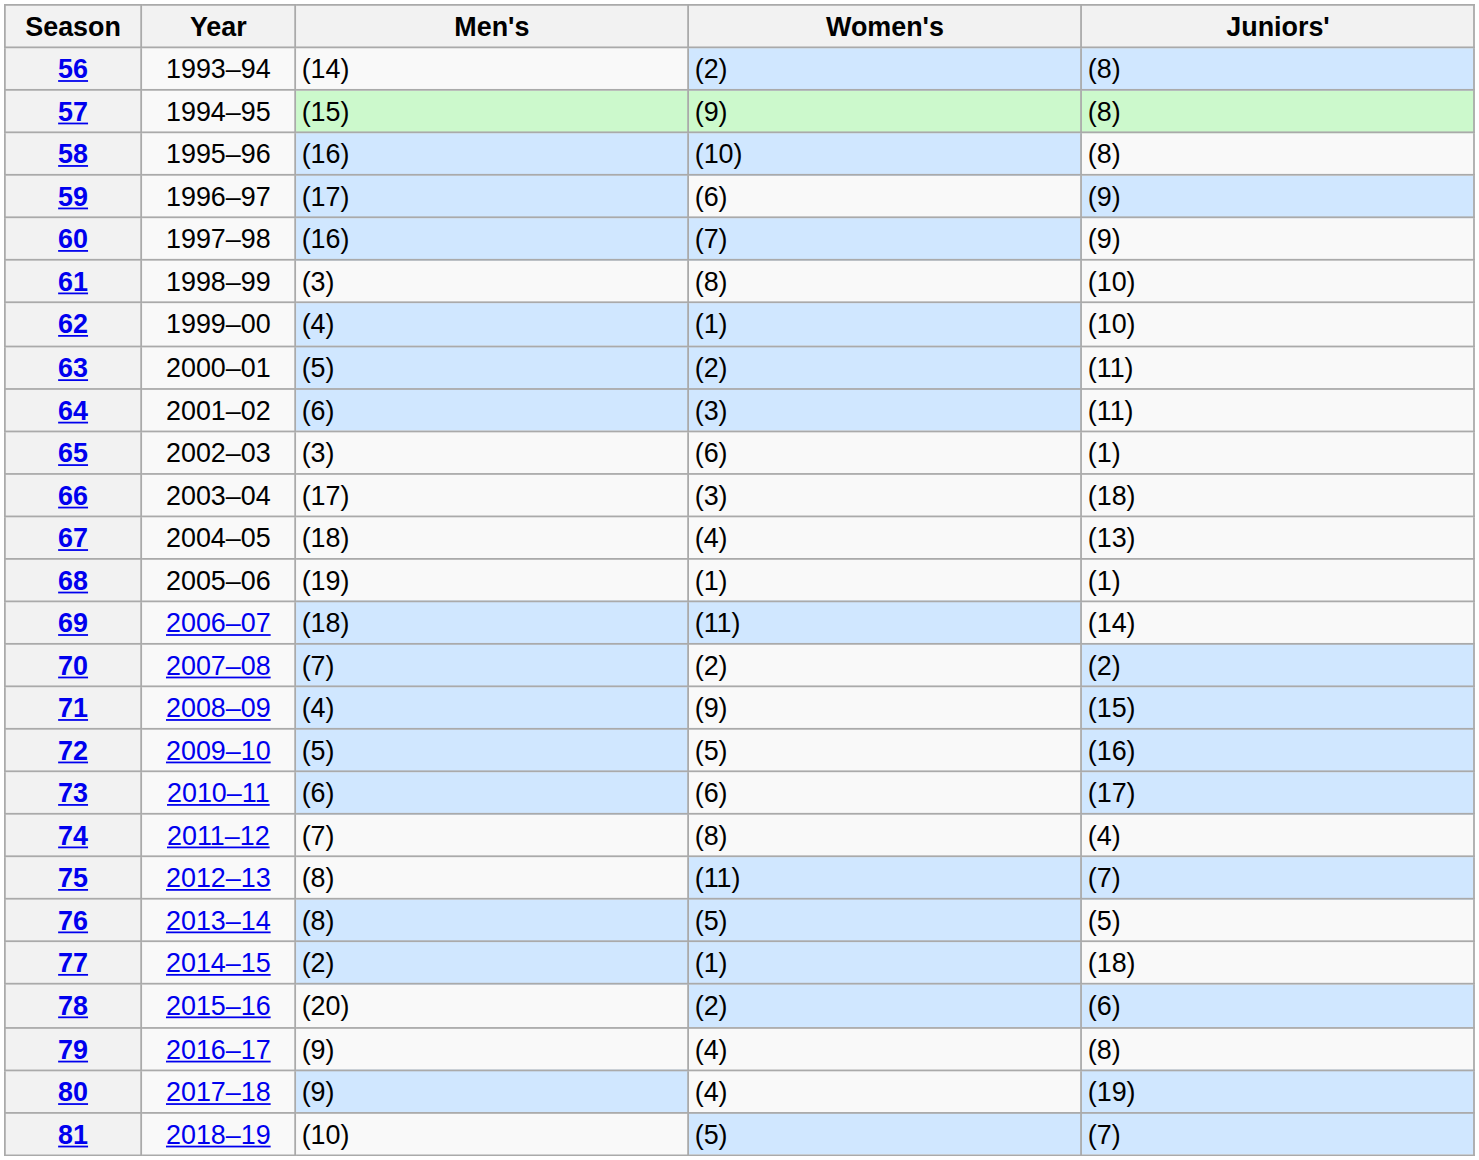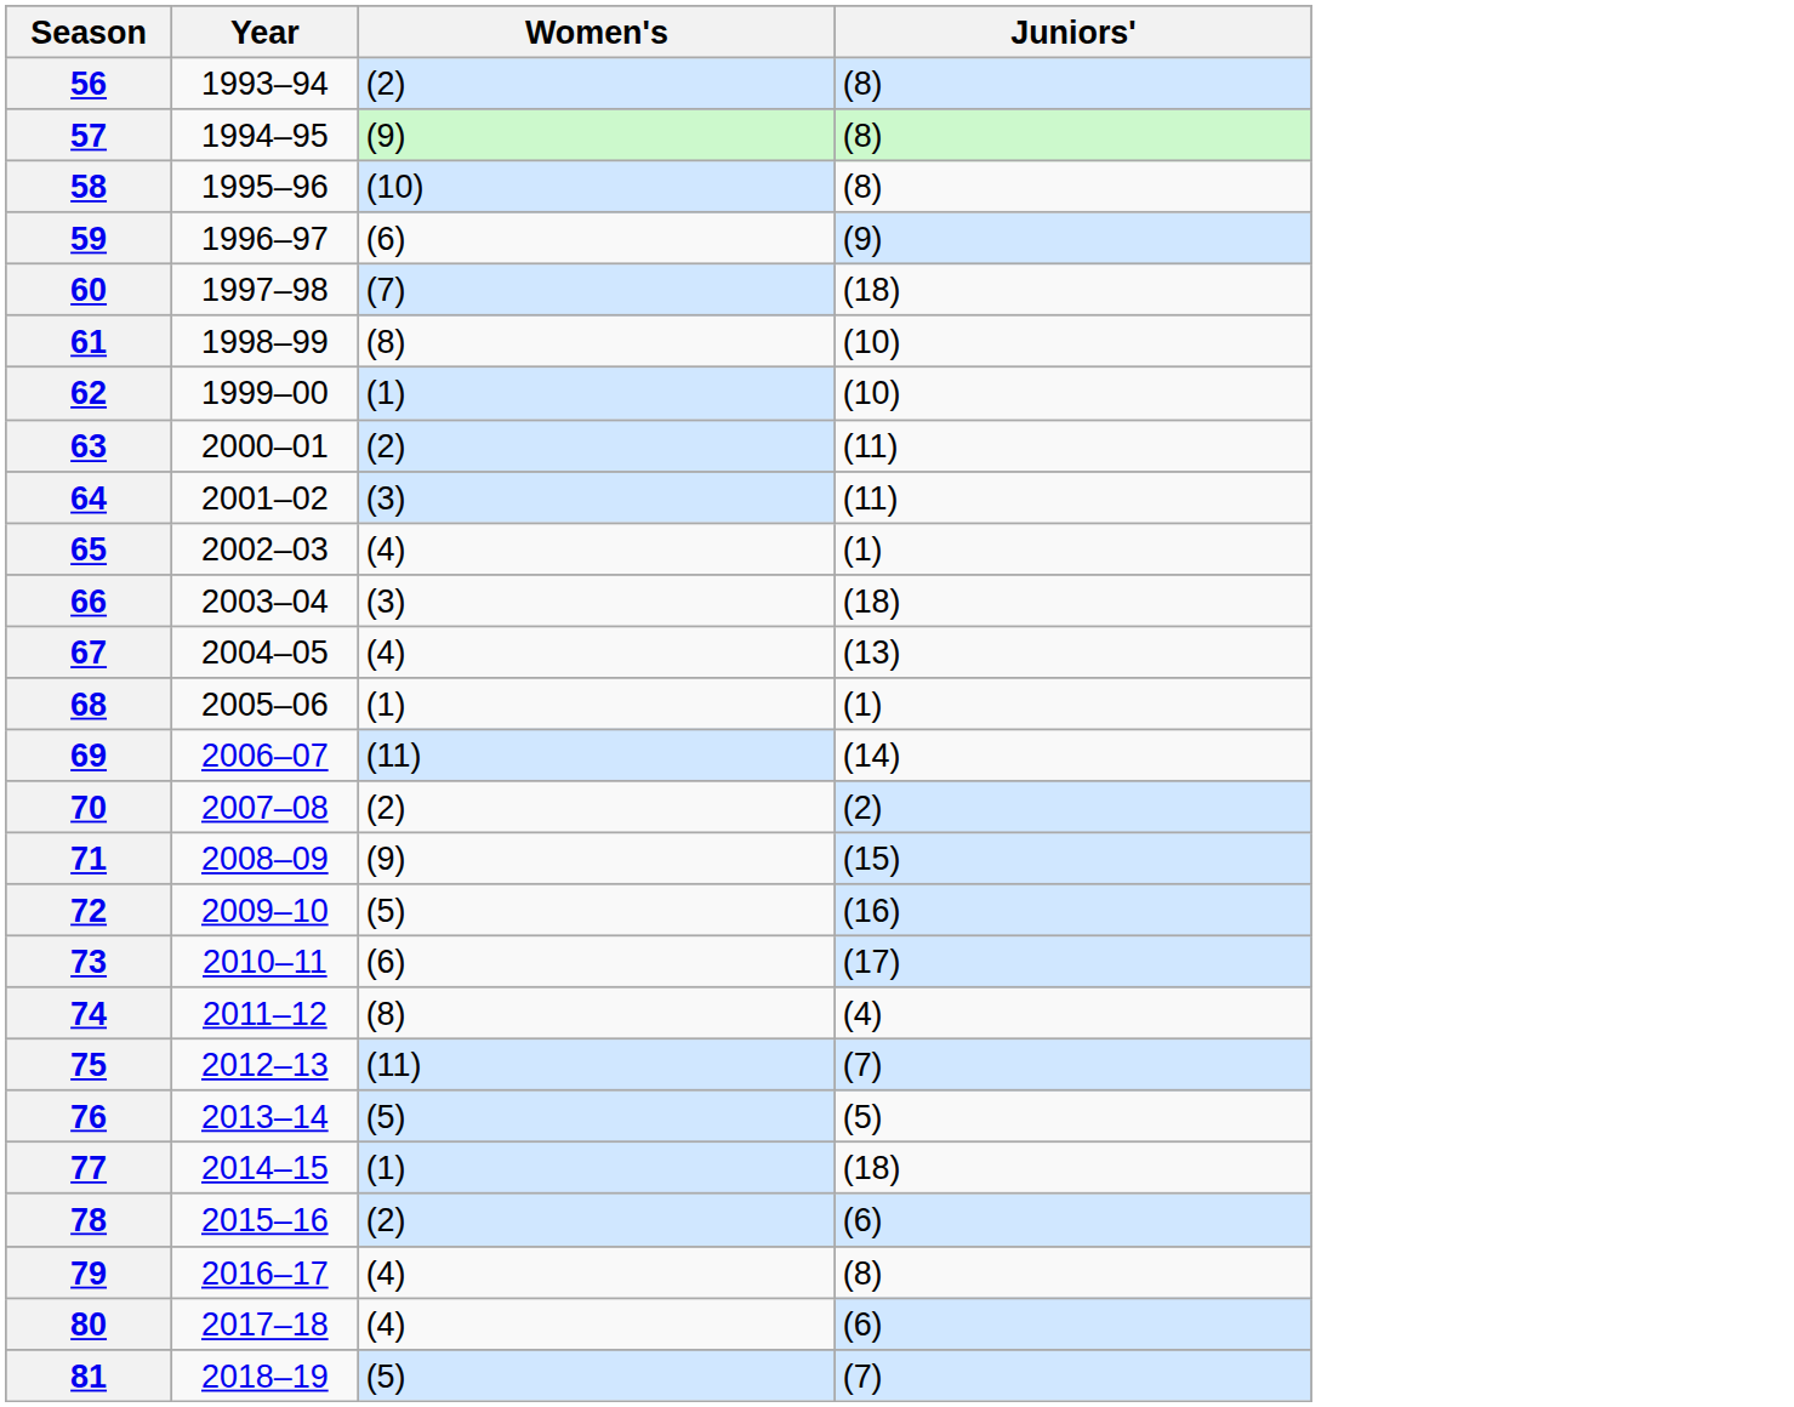 <table class="wikitable plainrowheaders" style="font-size:95%;">
 <tr>
 <th scope="col" style="width:70px;">Season</th>
 <th scope="col" style="width:80px;">Year</th>
-<th scope="col" style="width:215px;">Men's</th>
 <th scope="col" style="width:215px;">Women's</th>
 <th scope="col" style="width:215px;">Juniors'</th>
 </tr>
 <tr>
 <th scope="row" style="text-align:center;"><a href='#'>56</a></th>
 <td align=center>1993–94</td>
-<td> (14)</td>
 <td bgcolor=#D0E7FF> (2)</td>
 <td bgcolor=#D0E7FF> (8)</td>
 </tr>
 <tr>
 <th scope="row" style="text-align:center;"><a href='#'>57</a></th>
 <td align=center>1994–95</td>
-<td bgcolor="#CCF9CC"> (15)</td>
 <td bgcolor="#CCF9CC"> (9)</td>
 <td bgcolor="#CCF9CC"> (8)</td>
 </tr>
 <tr>
 <th scope="row" style="text-align:center;"><a href='#'>58</a></th>
 <td align=center>1995–96</td>
-<td bgcolor=#D0E7FF> (16)</td>
 <td bgcolor=#D0E7FF> (10)</td>
 <td> (8)</td>
 </tr>
 <tr>
 <th scope="row" style="text-align:center;"><a href='#'>59</a></th>
 <td align=center>1996–97</td>
-<td bgcolor=#D0E7FF> (17)</td>
 <td> (6)</td>
 <td bgcolor=#D0E7FF> (9)</td>
 </tr>
 <tr>
 <th scope="row" style="text-align:center;"><a href='#'>60</a></th>
 <td align=center>1997–98</td>
-<td bgcolor=#D0E7FF> (16)</td>
 <td bgcolor=#D0E7FF> (7)</td>
-<td> (9)</td>
+<td> (18)</td>
 </tr>
 <tr>
 <th scope="row" style="text-align:center;"><a href='#'>61</a></th>
 <td align=center>1998–99</td>
-<td> (3)</td>
 <td> (8)</td>
 <td> (10)</td>
 </tr>
 <tr>
 <th scope="row" style="text-align:center;"><a href='#'>62</a></th>
 <td align=center>1999–00</td>
-<td bgcolor=#D0E7FF> (4)</td>
 <td bgcolor=#D0E7FF> (1)</td>
 <td> (10)</td>
 </tr>
 <tr>
 <th scope="row" style="text-align:center;"><a href='#'>63</a></th>
 <td align=center>2000–01</td>
-<td bgcolor=#D0E7FF> (5)</td>
 <td bgcolor=#D0E7FF> (2)</td>
 <td> (11)</td>
 </tr>
 <tr>
 <th scope="row" style="text-align:center;"><a href='#'>64</a></th>
 <td align=center>2001–02</td>
-<td bgcolor=#D0E7FF> (6)</td>
 <td bgcolor=#D0E7FF> (3)</td>
 <td> (11)</td>
 </tr>
 <tr>
 <th scope="row" style="text-align:center;"><a href='#'>65</a></th>
 <td align=center>2002–03</td>
-<td> (3)</td>
-<td> (6)</td>
+<td> (4)</td>
 <td> (1)</td>
 </tr>
 <tr>
 <th scope="row" style="text-align:center;"><a href='#'>66</a></th>
 <td align=center>2003–04</td>
-<td> (17)</td>
 <td> (3)</td>
 <td> (18)</td>
 </tr>
 <tr>
 <th scope="row" style="text-align:center;"><a href='#'>67</a></th>
 <td align=center>2004–05</td>
-<td> (18)</td>
 <td> (4)</td>
 <td> (13)</td>
 </tr>
 <tr>
 <th scope="row" style="text-align:center;"><a href='#'>68</a></th>
 <td align=center>2005–06</td>
-<td> (19)</td>
 <td> (1)</td>
 <td> (1)</td>
 </tr>
 <tr>
 <th scope="row" style="text-align:center;"><a href='#'>69</a></th>
 <td align=center><a href='#'>2006–07</a></td>
-<td bgcolor=#D0E7FF> (18)</td>
 <td bgcolor=#D0E7FF> (11)</td>
 <td> (14)</td>
 </tr>
 <tr>
 <th scope="row" style="text-align:center;"><a href='#'>70</a></th>
 <td align=center><a href='#'>2007–08</a></td>
-<td bgcolor=#D0E7FF> (7)</td>
 <td> (2)</td>
 <td bgcolor=#D0E7FF> (2)</td>
 </tr>
 <tr>
 <th scope="row" style="text-align:center;"><a href='#'>71</a></th>
 <td align=center><a href='#'>2008–09</a></td>
-<td bgcolor=#D0E7FF> (4)</td>
 <td> (9)</td>
 <td bgcolor=#D0E7FF> (15)</td>
 </tr>
 <tr>
 <th scope="row" style="text-align:center;"><a href='#'>72</a></th>
 <td align=center><a href='#'>2009–10</a></td>
-<td bgcolor=#D0E7FF> (5)</td>
 <td> (5)</td>
 <td bgcolor=#D0E7FF> (16)</td>
 </tr>
 <tr>
 <th scope="row" style="text-align:center;"><a href='#'>73</a></th>
 <td align=center><a href='#'>2010–11</a></td>
-<td bgcolor=#D0E7FF> (6)</td>
 <td> (6)</td>
 <td bgcolor=#D0E7FF> (17)</td>
 </tr>
 <tr>
 <th scope="row" style="text-align:center;"><a href='#'>74</a></th>
 <td align=center><a href='#'>2011–12</a></td>
-<td> (7)</td>
 <td> (8)</td>
 <td> (4)</td>
 </tr>
 <tr>
 <th scope="row" style="text-align:center;"><a href='#'>75</a></th>
 <td align=center><a href='#'>2012–13</a></td>
-<td> (8)</td>
 <td bgcolor=#D0E7FF> (11)</td>
 <td bgcolor=#D0E7FF> (7)</td>
 </tr>
 <tr>
 <th scope="row" style="text-align:center;"><a href='#'>76</a></th>
 <td align=center><a href='#'>2013–14</a></td>
-<td bgcolor=#D0E7FF> (8)</td>
 <td bgcolor=#D0E7FF> (5)</td>
 <td> (5)</td>
 </tr>
 <tr>
 <th scope="row" style="text-align:center;"><a href='#'>77</a></th>
 <td align=center><a href='#'>2014–15</a></td>
-<td bgcolor=#D0E7FF> (2)</td>
 <td bgcolor=#D0E7FF> (1)</td>
 <td> (18)</td>
 </tr>
 <tr>
 <th scope="row" style="text-align:center;"><a href='#'>78</a></th>
 <td align=center><a href='#'>2015–16</a></td>
-<td> (20)</td>
 <td bgcolor=#D0E7FF> (2)</td>
 <td bgcolor=#D0E7FF> (6)</td>
 </tr>
 <tr>
 <th scope="row" style="text-align:center;"><a href='#'>79</a></th>
 <td align=center><a href='#'>2016–17</a></td>
-<td> (9)</td>
 <td> (4)</td>
 <td> (8)</td>
 </tr>
 <tr>
 <th scope="row" style="text-align:center;"><a href='#'>80</a></th>
 <td align=center><a href='#'>2017–18</a></td>
-<td bgcolor=#D0E7FF> (9)</td>
 <td> (4)</td>
-<td bgcolor=#D0E7FF> (19)</td>
+<td bgcolor=#D0E7FF> (6)</td>
 </tr>
 <tr>
 <th scope="row" style="text-align:center;"><a href='#'>81</a></th>
 <td align=center><a href='#'>2018–19</a></td>
-<td> (10)</td>
 <td bgcolor=#D0E7FF> (5)</td>
 <td bgcolor=#D0E7FF> (7)</td>
 </tr>
 </table>
